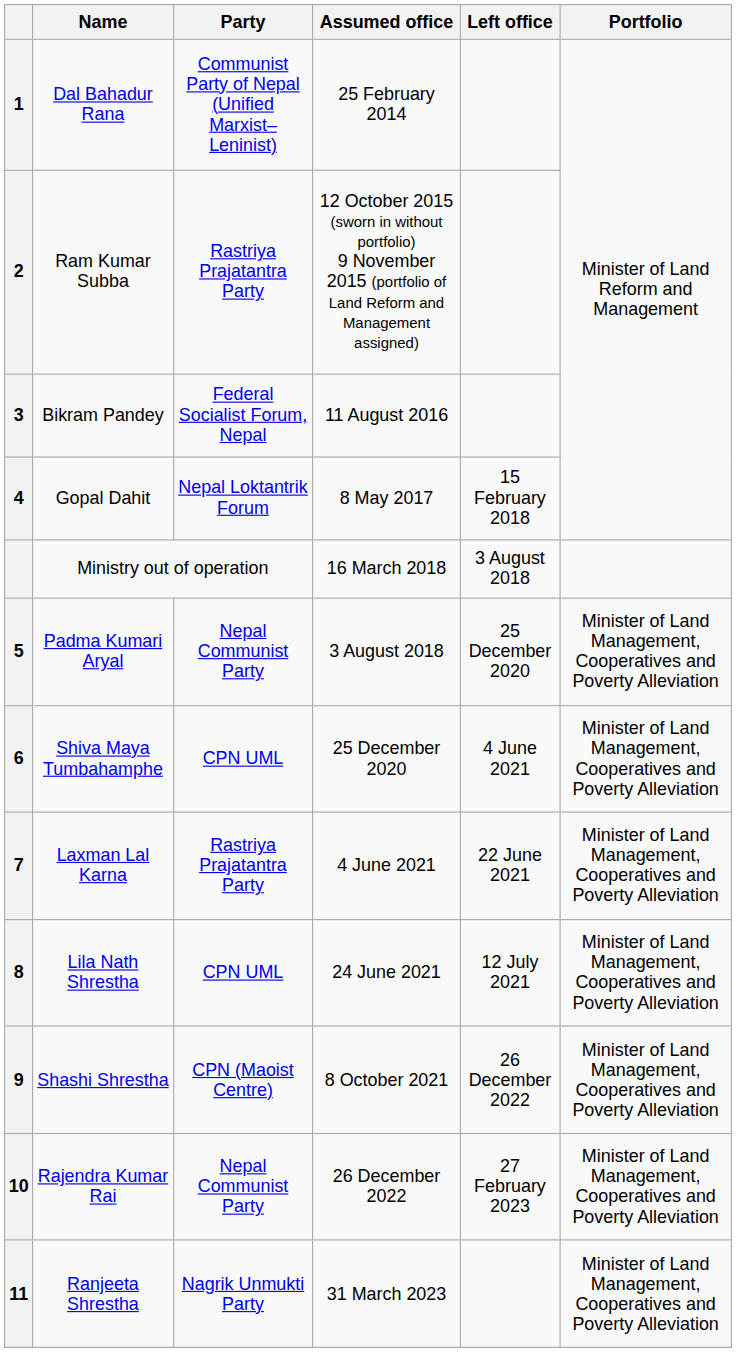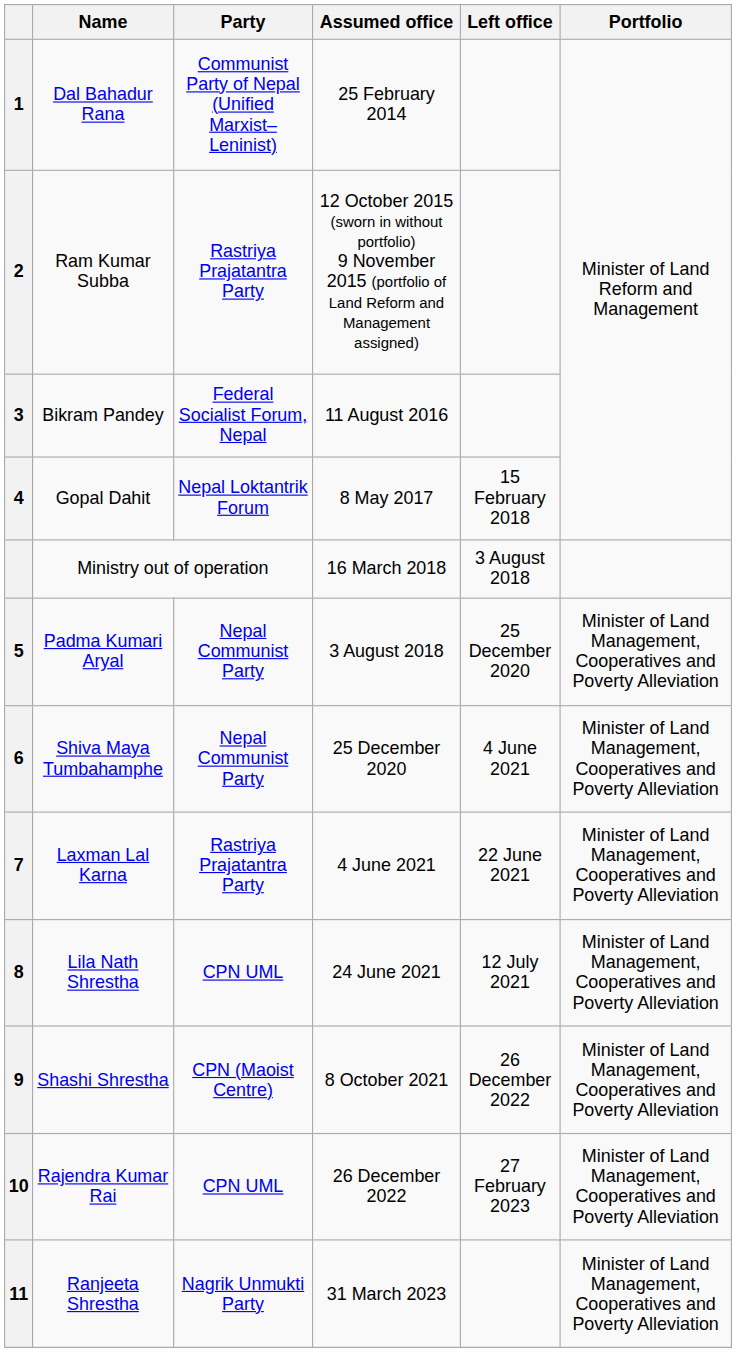 <table class="wikitable" style="text-align: center; width: 650px; height: 1200px;">
 <tr>
 <th scope="col"></th>
 <th scope="col">Name</th>
 <th scope="col">Party</th>
 <th scope="col">Assumed office</th>
 <th scope="col">Left office</th>
 <th scope="col">Portfolio</th>
 </tr>
 <tr>
 <th scope="row">1</th>
 <td><a href='#'>Dal Bahadur Rana</a></td>
 <td><a href='#'>Communist Party of Nepal (Unified Marxist–Leninist)</a></td>
 <td>25 February 2014</td>
 <td></td>
 <td rowspan="4">Minister of Land Reform and Management</td>
 </tr>
 <tr>
 <th scope="row">2</th>
 <td>Ram Kumar Subba</td>
 <td><a href='#'>Rastriya Prajatantra Party</a></td>
 <td>12 October 2015 <small>(sworn in without portfolio)</small> <br> 9 November 2015 <small>(portfolio of Land Reform and Management assigned)</small></td>
 <td></td>
 </tr>
 <tr>
 <th scope="row">3</th>
 <td>Bikram Pandey</td>
 <td><a href='#'>Federal Socialist Forum, Nepal</a></td>
 <td>11 August 2016</td>
 <td></td>
 </tr>
 <tr>
 <th scope="row">4</th>
 <td>Gopal Dahit</td>
 <td><a href='#'>Nepal Loktantrik Forum</a></td>
 <td>8 May 2017</td>
 <td>15 February 2018</td>
 </tr>
 <tr>
 <th scope="row"></th>
 <td colspan="2">Ministry out of operation</td>
 <td>16 March 2018</td>
 <td>3 August 2018</td>
 <td></td>
 </tr>
 <tr>
 <th scope="row">5</th>
 <td><a href='#'>Padma Kumari Aryal</a></td>
 <td><a href='#'>Nepal Communist Party</a></td>
 <td>3 August 2018</td>
 <td>25 December 2020</td>
 <td>Minister of Land Management, Cooperatives and Poverty Alleviation</td>
 </tr>
 <tr>
 <th scope="row">6</th>
 <td><a href='#'>Shiva Maya Tumbahamphe</a></td>
-<td><a href='#'>CPN UML</a></td>
+<td><a href='#'>Nepal Communist Party</a></td>
 <td>25 December 2020</td>
 <td>4 June 2021</td>
 <td>Minister of Land Management, Cooperatives and Poverty Alleviation</td>
 </tr>
 <tr>
 <th scope="row">7</th>
 <td><a href='#'>Laxman Lal Karna</a></td>
 <td><a href='#'>Rastriya Prajatantra Party</a></td>
 <td>4 June 2021</td>
 <td>22 June 2021</td>
 <td>Minister of Land Management, Cooperatives and Poverty Alleviation</td>
 </tr>
 <tr>
 <th scope="row">8</th>
 <td><a href='#'>Lila Nath Shrestha</a></td>
 <td><a href='#'>CPN UML</a></td>
 <td>24 June 2021</td>
 <td>12 July 2021</td>
 <td>Minister of Land Management, Cooperatives and Poverty Alleviation</td>
 </tr>
 <tr>
 <th scope="row">9</th>
 <td><a href='#'>Shashi Shrestha</a></td>
 <td><a href='#'>CPN (Maoist Centre)</a></td>
 <td>8 October 2021</td>
 <td>26 December 2022</td>
 <td>Minister of Land Management, Cooperatives and Poverty Alleviation</td>
 </tr>
 <tr>
 <th scope="row">10</th>
 <td><a href='#'>Rajendra Kumar Rai</a></td>
-<td><a href='#'>Nepal Communist Party</a></td>
+<td><a href='#'>CPN UML</a></td>
 <td>26 December 2022</td>
 <td>27 February 2023</td>
 <td>Minister of Land Management, Cooperatives and Poverty Alleviation</td>
 </tr>
 <tr>
 <th scope="row">11</th>
 <td><a href='#'>Ranjeeta Shrestha</a></td>
 <td><a href='#'>Nagrik Unmukti Party</a></td>
 <td>31 March 2023</td>
 <td></td>
 <td>Minister of Land Management, Cooperatives and Poverty Alleviation</td>
 </tr>
 <tr>
 </tr>
 </table>
